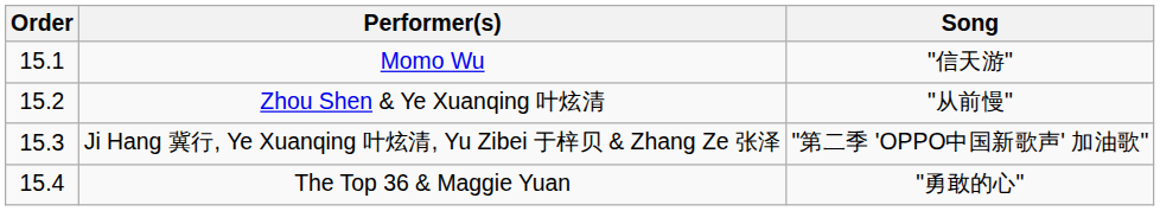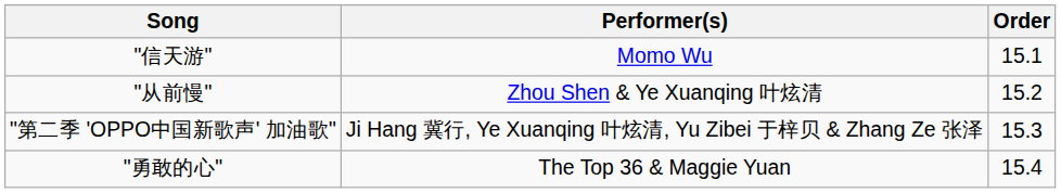 <table class="wikitable" style="text-align:center;">
 <tr>
+<th>Song</th>
+<th>Performer(s)</th>
 <th>Order</th>
-<th>Performer(s)</th>
-<th>Song</th>
 </tr>
 <tr>
+<td>"信天游"</td>
+<td><a href='#'>Momo Wu</a></td>
 <td>15.1</td>
-<td><a href='#'>Momo Wu</a></td>
-<td>"信天游"</td>
 </tr>
 <tr>
+<td>"从前慢"</td>
+<td><a href='#'>Zhou Shen</a> & Ye Xuanqing 叶炫清</td>
 <td>15.2</td>
-<td><a href='#'>Zhou Shen</a> & Ye Xuanqing 叶炫清</td>
-<td>"从前慢"</td>
 </tr>
 <tr>
+<td>"第二季 'OPPO中国新歌声' 加油歌"</td>
+<td>Ji Hang 冀行, Ye Xuanqing 叶炫清, Yu Zibei 于梓贝 & Zhang Ze 张泽</td>
 <td>15.3</td>
-<td>Ji Hang 冀行, Ye Xuanqing 叶炫清, Yu Zibei 于梓贝 & Zhang Ze 张泽</td>
-<td>"第二季 'OPPO中国新歌声' 加油歌"</td>
 </tr>
 <tr>
+<td>"勇敢的心"</td>
+<td>The Top 36 & Maggie Yuan</td>
 <td>15.4</td>
-<td>The Top 36 & Maggie Yuan</td>
-<td>"勇敢的心"</td>
 </tr>
 </table>
